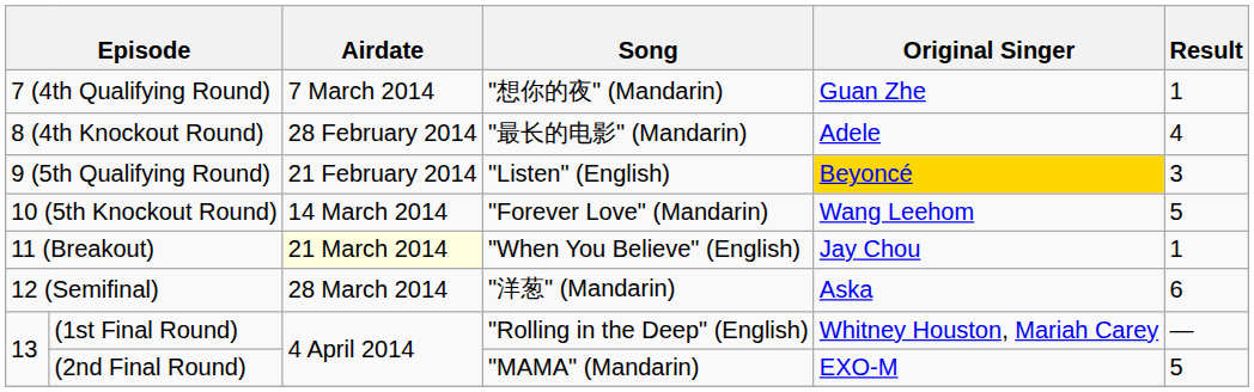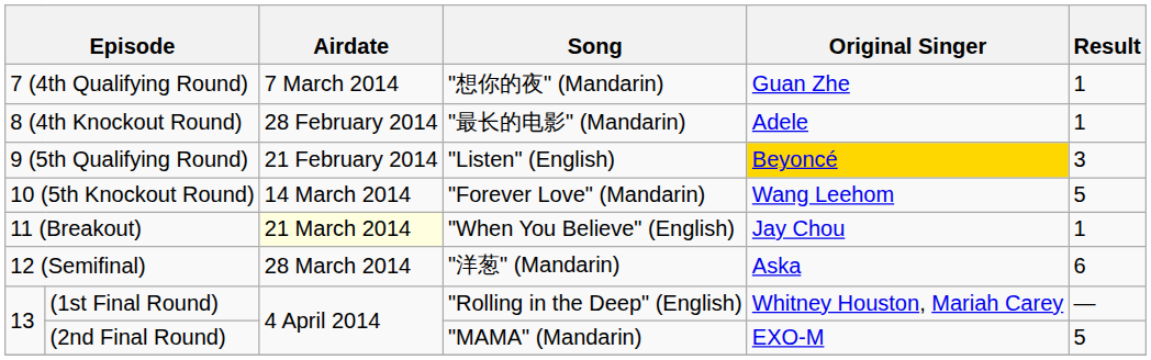 <table class="wikitable">
 <tr>
 <th colspan="2"><br>Episode</th>
 <th><br>Airdate</th>
 <th><br>Song</th>
 <th><br>Original Singer</th>
 <th><br>Result</th>
 </tr>
 <tr>
 <td colspan="2">7 (4th Qualifying Round)</td>
 <td>7 March 2014</td>
 <td>"想你的夜" (Mandarin)</td>
 <td><a href='#'>Guan Zhe</a></td>
 <td>1</td>
 </tr>
 <tr>
 <td colspan="2">8 (4th Knockout Round)</td>
 <td>28 February 2014</td>
 <td>"最长的电影" (Mandarin)</td>
 <td><a href='#'>Adele</a></td>
-<td>4</td>
+<td>1</td>
 </tr>
 <tr>
 <td colspan="2">9 (5th Qualifying Round)</td>
 <td>21 February 2014</td>
 <td>"Listen" (English)</td>
 <td style="background: gold;"><a href='#'>Beyoncé</a></td>
 <td>3</td>
 </tr>
 <tr>
 <td colspan="2">10 (5th Knockout Round)</td>
 <td>14 March 2014</td>
 <td>"Forever Love" (Mandarin)</td>
 <td><a href='#'>Wang Leehom</a></td>
 <td>5</td>
 </tr>
 <tr>
 <td colspan="2">11 (Breakout)</td>
 <td style="background: lightyellow;">21 March 2014</td>
 <td>"When You Believe" (English)</td>
 <td><a href='#'>Jay Chou</a></td>
 <td>1</td>
 </tr>
 <tr>
 <td colspan="2">12 (Semifinal)</td>
 <td>28 March 2014</td>
 <td>"洋葱" (Mandarin)</td>
 <td><a href='#'>Aska</a></td>
 <td>6</td>
 </tr>
 <tr>
 <td rowspan="2">13</td>
 <td>(1st Final Round)</td>
 <td rowspan=2>4 April 2014</td>
 <td>"Rolling in the Deep" (English)</td>
 <td><a href='#'>Whitney Houston</a>, <a href='#'>Mariah Carey</a></td>
 <td>—</td>
 </tr>
 <tr>
 <td>(2nd Final Round)</td>
 <td>"MAMA" (Mandarin)</td>
 <td><a href='#'>EXO-M</a></td>
 <td>5</td>
 </tr>
 <tr>
 </tr>
 </table>
